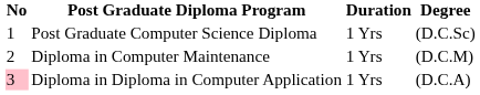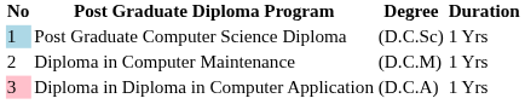 <table ->
 <tr>
 <th>No</th>
 <th>Post Graduate Diploma Program</th>
+<th>Degree</th>
 <th class="Duration">Duration</th>
-<th>Degree</th>
 </tr>
 <tr>
-<td>1</td>
+<td style="background: lightblue;">1</td>
 <td>Post Graduate Computer Science Diploma</td>
+<td>(D.C.Sc)</td>
 <td>1 Yrs</td>
-<td>(D.C.Sc)</td>
 </tr>
 <tr>
 <td>2</td>
 <td>Diploma in Computer Maintenance</td>
+<td>(D.C.M)</td>
 <td>1 Yrs</td>
-<td>(D.C.M)</td>
 </tr>
 <tr>
 <td style="background: pink;">3</td>
 <td>Diploma in  Diploma in Computer Application</td>
+<td>(D.C.A)</td>
 <td>1 Yrs</td>
-<td>(D.C.A)</td>
 </tr>
 </table>
